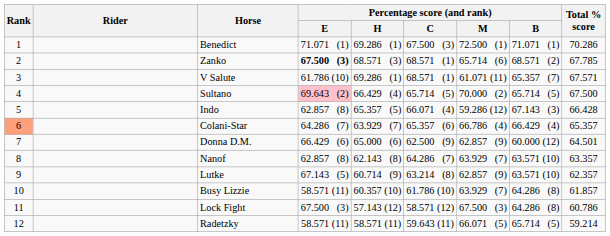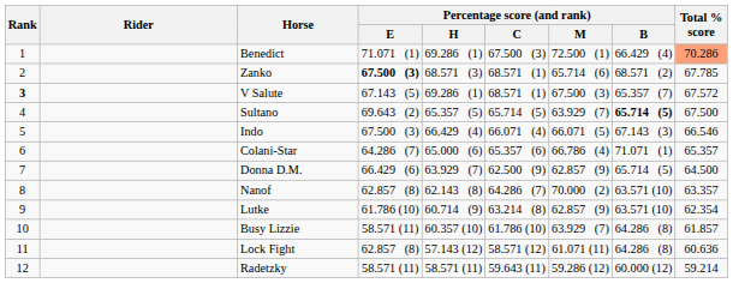 <table class="wikitable" style="text-align:center">
 <tr>
 <th rowspan=2>Rank</th>
 <th rowspan=2 width=250>Rider</th>
 <th rowspan=2 width=150>Horse</th>
 <th colspan=5>Percentage score (and rank)</th>
 <th rowspan=2 width=60>Total % score</th>
 </tr>
 <tr>
 <th width=75>E</th>
 <th width=75>H</th>
 <th width=75>C</th>
 <th width=75>M</th>
 <th width=75>B</th>
 </tr>
 <tr>
 <td>1</td>
 <td align=left></td>
 <td align=left>Benedict</td>
 <td>71.071   (1)</td>
 <td>69.286   (1)</td>
 <td>67.500   (3)</td>
 <td>72.500   (1)</td>
-<td>71.071   (1)</td>
-<td>70.286</td>
+<td>66.429   (4)</td>
+<td style="background: lightsalmon;">70.286</td>
 </tr>
 <tr>
 <td>2</td>
 <td align=left></td>
 <td align=left>Zanko</td>
 <td><strong>67.500   (3)</strong></td>
 <td>68.571   (3)</td>
 <td>68.571   (1)</td>
 <td>65.714   (6)</td>
 <td>68.571   (2)</td>
 <td>67.785</td>
 </tr>
 <tr>
-<td>3</td>
+<td><strong>3</strong></td>
 <td align=left></td>
 <td align=left>V Salute</td>
-<td>61.786 (10)</td>
+<td>67.143   (5)</td>
 <td>69.286   (1)</td>
 <td>68.571   (1)</td>
-<td>61.071 (11)</td>
+<td>67.500   (3)</td>
 <td>65.357   (7)</td>
-<td>67.571</td>
+<td>67.572</td>
 </tr>
 <tr>
 <td>4</td>
 <td align=left></td>
 <td align=left>Sultano</td>
-<td style="background: pink;">69.643   (2)</td>
-<td>66.429   (4)</td>
+<td>69.643   (2)</td>
+<td>65.357   (5)</td>
 <td>65.714   (5)</td>
-<td>70.000   (2)</td>
-<td>65.714   (5)</td>
+<td>63.929   (7)</td>
+<td><strong>65.714   (5)</strong></td>
 <td>67.500</td>
 </tr>
 <tr>
 <td>5</td>
 <td align=left></td>
 <td align=left>Indo</td>
-<td>62.857   (8)</td>
-<td>65.357   (5)</td>
+<td>67.500   (3)</td>
+<td>66.429   (4)</td>
 <td>66.071   (4)</td>
-<td>59.286 (12)</td>
+<td>66.071   (5)</td>
 <td>67.143   (3)</td>
-<td>66.428</td>
+<td>66.546</td>
 </tr>
 <tr>
-<td style="background: lightsalmon;">6</td>
+<td>6</td>
 <td align=left></td>
 <td align=left>Colani-Star</td>
 <td>64.286   (7)</td>
-<td>63.929   (7)</td>
+<td>65.000   (6)</td>
 <td>65.357   (6)</td>
 <td>66.786   (4)</td>
-<td>66.429   (4)</td>
+<td>71.071   (1)</td>
 <td>65.357</td>
 </tr>
 <tr>
 <td>7</td>
 <td align=left></td>
 <td align=left>Donna D.M.</td>
 <td>66.429   (6)</td>
-<td>65.000   (6)</td>
+<td>63.929   (7)</td>
 <td>62.500   (9)</td>
 <td>62.857   (9)</td>
-<td>60.000 (12)</td>
-<td>64.501</td>
+<td>65.714   (5)</td>
+<td>64.500</td>
 </tr>
 <tr>
 <td>8</td>
 <td align=left></td>
 <td align=left>Nanof</td>
 <td>62.857   (8)</td>
 <td>62.143   (8)</td>
 <td>64.286   (7)</td>
-<td>63.929   (7)</td>
+<td>70.000   (2)</td>
 <td>63.571 (10)</td>
 <td>63.357</td>
 </tr>
 <tr>
 <td>9</td>
 <td align=left></td>
 <td align=left>Lutke</td>
-<td>67.143   (5)</td>
+<td>61.786 (10)</td>
 <td>60.714   (9)</td>
 <td>63.214   (8)</td>
 <td>62.857   (9)</td>
 <td>63.571 (10)</td>
-<td>62.357</td>
+<td>62.354</td>
 </tr>
 <tr>
 <td>10</td>
 <td align=left></td>
 <td align=left>Busy Lizzie</td>
 <td>58.571 (11)</td>
 <td>60.357 (10)</td>
 <td>61.786 (10)</td>
 <td>63.929   (7)</td>
 <td>64.286   (8)</td>
 <td>61.857</td>
 </tr>
 <tr>
 <td>11</td>
 <td align=left></td>
 <td align=left>Lock Fight</td>
-<td>67.500   (3)</td>
+<td>62.857   (8)</td>
 <td>57.143 (12)</td>
 <td>58.571 (12)</td>
-<td>67.500   (3)</td>
+<td>61.071 (11)</td>
 <td>64.286   (8)</td>
-<td>60.786</td>
+<td>60.636</td>
 </tr>
 <tr>
 <td>12</td>
 <td align=left></td>
 <td align=left>Radetzky</td>
 <td>58.571 (11)</td>
 <td>58.571 (11)</td>
 <td>59.643 (11)</td>
-<td>66.071   (5)</td>
-<td>65.714   (5)</td>
+<td>59.286 (12)</td>
+<td>60.000 (12)</td>
 <td>59.214</td>
 </tr>
 </table>
